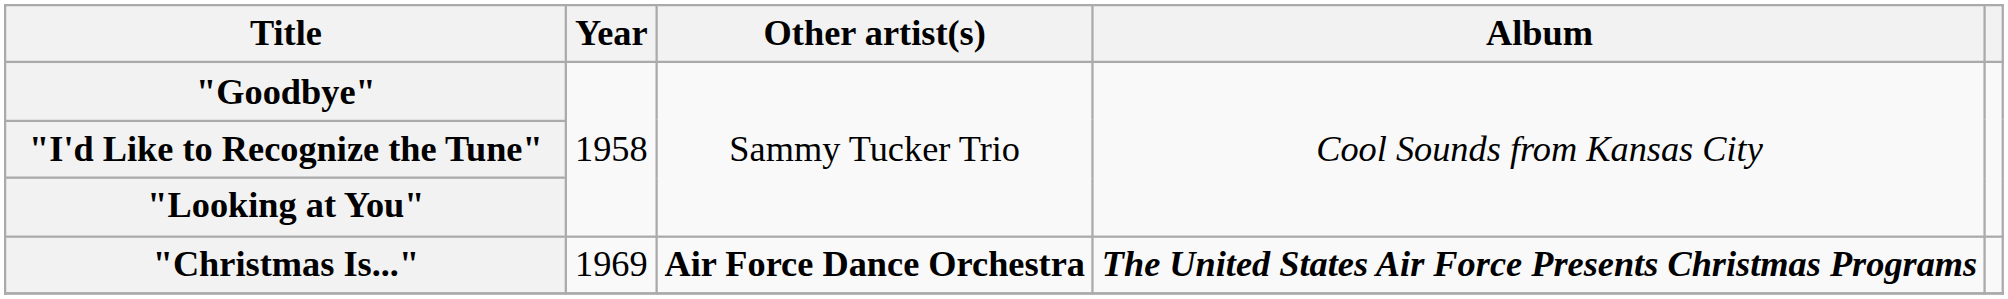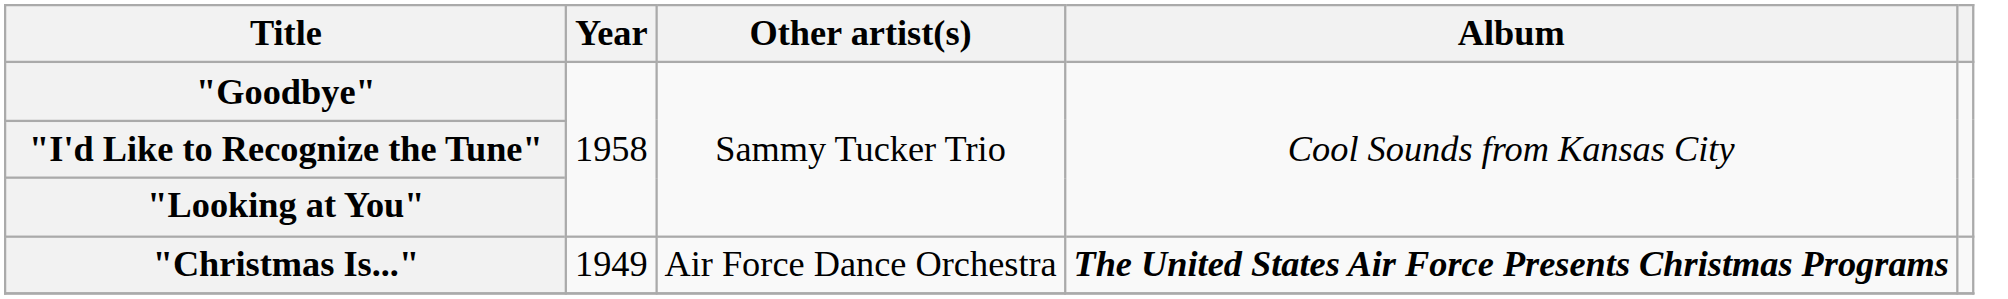 <table class="wikitable plainrowheaders" style="text-align:center;" border="1">
 <tr>
 <th scope="col" style="width:15em;">Title</th>
 <th scope="col">Year</th>
 <th scope="col">Other artist(s)</th>
 <th scope="col">Album</th>
 <th scope="col"></th>
 </tr>
 <tr>
 <th scope="row">"Goodbye"</th>
 <td rowspan="3">1958</td>
 <td rowspan="3">Sammy Tucker Trio</td>
 <td rowspan="3"><em>Cool Sounds from Kansas City</em></td>
 <td align="center" rowspan="3"></td>
 </tr>
 <tr>
 <th scope="row">"I'd Like to Recognize the Tune"</th>
 </tr>
 <tr>
 <th scope="row">"Looking at You"</th>
 </tr>
 <tr>
 <th scope="row">"Christmas Is..."</th>
-<td>1969</td>
-<td><strong>Air Force Dance Orchestra</strong></td>
+<td>1949</td>
+<td>Air Force Dance Orchestra</td>
 <td><strong><em>The United States Air Force Presents Christmas Programs</em></strong></td>
 <td align="center"></td>
 </tr>
 <tr>
 </tr>
 </table>
